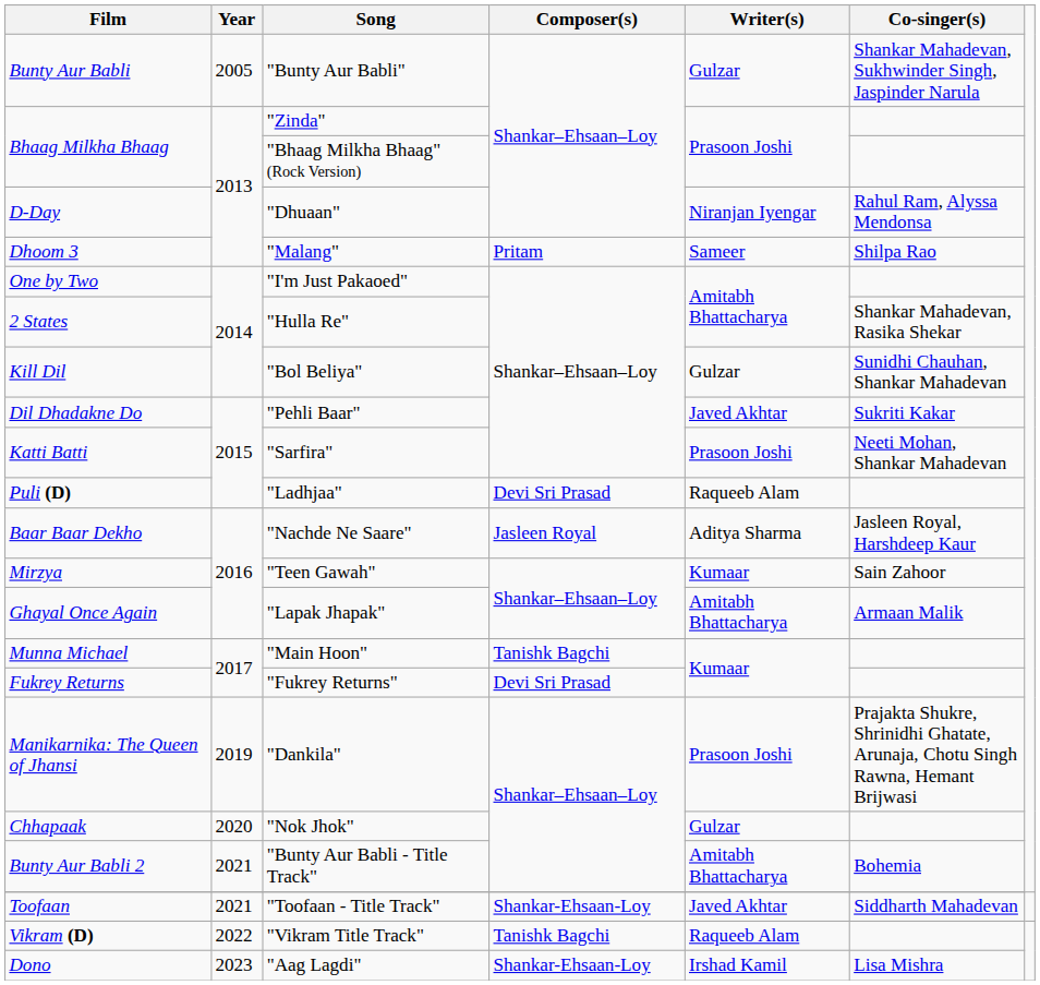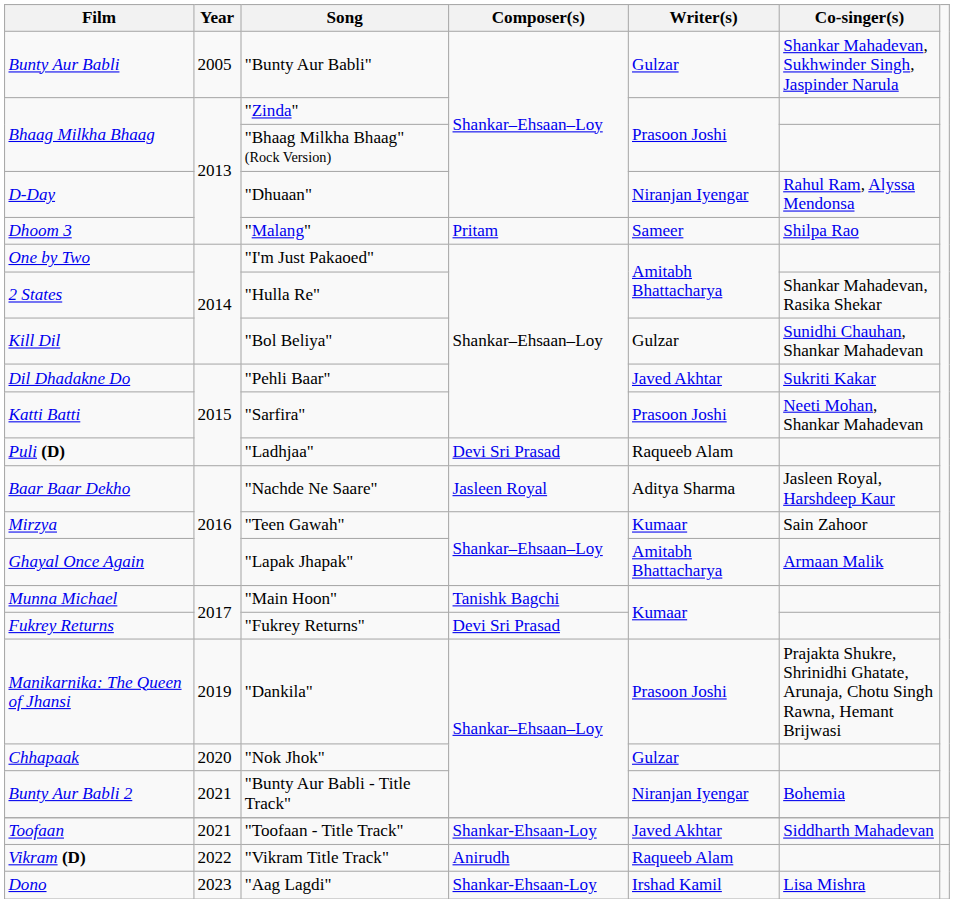 <table class="wikitable plainrowheaders" width="100%" textcolor:#000;">
 <tr>
 <th scope="col" width=20%><strong>Film</strong></th>
 <th scope="col" width=5%><strong>Year</strong></th>
 <th scope="col" width=22%><strong>Song</strong></th>
 <th scope="col" width=19%><strong>Composer(s)</strong></th>
 <th scope="col" width=16%><strong>Writer(s)</strong></th>
 <th scope="col" width=17%><strong>Co-singer(s)</strong></th>
 </tr>
 <tr>
 <td><em><a href='#'>Bunty Aur Babli</a></em></td>
 <td>2005</td>
 <td>"Bunty Aur Babli"</td>
 <td rowspan="4"><a href='#'>Shankar–Ehsaan–Loy</a></td>
 <td><a href='#'>Gulzar</a></td>
 <td><a href='#'>Shankar Mahadevan</a>, <a href='#'>Sukhwinder Singh</a>, <a href='#'>Jaspinder Narula</a></td>
 </tr>
 <tr>
 <td rowspan="2"><em><a href='#'>Bhaag Milkha Bhaag</a></em></td>
 <td rowspan="4">2013</td>
 <td>"<a href='#'>Zinda</a>"</td>
 <td rowspan="2"><a href='#'>Prasoon Joshi</a></td>
 <td></td>
 </tr>
 <tr>
 <td>"Bhaag Milkha Bhaag"<br><small>(Rock Version)</small></td>
 <td></td>
 </tr>
 <tr>
 <td><em><a href='#'>D-Day</a></em></td>
 <td>"Dhuaan"</td>
 <td><a href='#'>Niranjan Iyengar</a></td>
 <td><a href='#'>Rahul Ram</a>, <a href='#'>Alyssa Mendonsa</a></td>
 </tr>
 <tr>
 <td><em><a href='#'>Dhoom 3</a></em></td>
 <td>"<a href='#'>Malang</a>"</td>
 <td><a href='#'>Pritam</a></td>
 <td><a href='#'>Sameer</a></td>
 <td><a href='#'>Shilpa Rao</a></td>
 </tr>
 <tr>
 <td><em><a href='#'>One by Two</a></em></td>
 <td rowspan="3">2014</td>
 <td>"I'm Just Pakaoed"</td>
 <td rowspan="5">Shankar–Ehsaan–Loy</td>
 <td rowspan="2"><a href='#'>Amitabh Bhattacharya</a></td>
 <td></td>
 </tr>
 <tr>
 <td><em><a href='#'>2 States</a></em></td>
 <td>"Hulla Re"</td>
 <td>Shankar Mahadevan, Rasika Shekar</td>
 </tr>
 <tr>
 <td><em><a href='#'>Kill Dil</a></em></td>
 <td>"Bol Beliya"</td>
 <td>Gulzar</td>
 <td><a href='#'>Sunidhi Chauhan</a>, Shankar Mahadevan</td>
 </tr>
 <tr>
 <td><em><a href='#'>Dil Dhadakne Do</a></em></td>
 <td rowspan=3>2015</td>
 <td>"Pehli Baar"</td>
 <td><a href='#'>Javed Akhtar</a></td>
 <td><a href='#'>Sukriti Kakar</a></td>
 </tr>
 <tr>
 <td><em><a href='#'>Katti Batti</a></em></td>
 <td>"Sarfira"</td>
 <td><a href='#'>Prasoon Joshi</a></td>
 <td><a href='#'>Neeti Mohan</a>, Shankar Mahadevan</td>
 </tr>
 <tr>
 <td><em><a href='#'>Puli</a></em>  <strong>(D)</strong></td>
 <td>"Ladhjaa"</td>
 <td><a href='#'>Devi Sri Prasad</a></td>
 <td>Raqueeb Alam</td>
 <td></td>
 </tr>
 <tr>
 <td><em><a href='#'>Baar Baar Dekho</a></em></td>
 <td rowspan="3">2016</td>
 <td>"Nachde Ne Saare"</td>
 <td><a href='#'>Jasleen Royal</a></td>
 <td>Aditya Sharma</td>
 <td>Jasleen Royal, <a href='#'>Harshdeep Kaur</a></td>
 </tr>
 <tr>
 <td><em><a href='#'>Mirzya</a></em></td>
 <td>"Teen Gawah"</td>
 <td rowspan=2><a href='#'>Shankar–Ehsaan–Loy</a></td>
 <td><a href='#'>Kumaar</a></td>
 <td>Sain Zahoor</td>
 </tr>
 <tr>
 <td><em><a href='#'>Ghayal Once Again</a></em></td>
 <td>"Lapak Jhapak"</td>
 <td><a href='#'>Amitabh Bhattacharya</a></td>
 <td><a href='#'>Armaan Malik</a></td>
 </tr>
 <tr>
 <td><em><a href='#'>Munna Michael</a></em></td>
 <td rowspan=2>2017</td>
 <td>"Main Hoon"</td>
 <td><a href='#'>Tanishk Bagchi</a></td>
 <td rowspan=2><a href='#'>Kumaar</a></td>
 <td></td>
 </tr>
 <tr>
 <td><em><a href='#'>Fukrey Returns</a></em></td>
 <td>"Fukrey Returns"</td>
 <td><a href='#'>Devi Sri Prasad</a></td>
 <td></td>
 </tr>
 <tr>
 <td><em><a href='#'>Manikarnika: The Queen of Jhansi</a></em></td>
 <td>2019</td>
 <td>"Dankila"</td>
 <td rowspan=3><a href='#'>Shankar–Ehsaan–Loy</a></td>
 <td><a href='#'>Prasoon Joshi</a></td>
 <td>Prajakta Shukre, Shrinidhi Ghatate, Arunaja, Chotu Singh Rawna, Hemant Brijwasi</td>
 </tr>
 <tr>
 <td><em><a href='#'>Chhapaak</a></em></td>
 <td>2020</td>
 <td>"Nok Jhok"</td>
 <td><a href='#'>Gulzar</a></td>
 <td></td>
 </tr>
 <tr>
 <td><em><a href='#'>Bunty Aur Babli 2</a></em></td>
 <td>2021</td>
 <td>"Bunty Aur Babli - Title Track"</td>
-<td><a href='#'>Amitabh Bhattacharya</a></td>
+<td><a href='#'>Niranjan Iyengar</a></td>
 <td><a href='#'>Bohemia</a></td>
 </tr>
 <tr>
 </tr>
 <tr>
 <td><em><a href='#'>Toofaan</a></em></td>
 <td>2021</td>
 <td>"Toofaan - Title Track"</td>
 <td><a href='#'>Shankar-Ehsaan-Loy</a></td>
 <td><a href='#'>Javed Akhtar</a></td>
 <td><a href='#'>Siddharth Mahadevan</a></td>
 <td></td>
 </tr>
 <tr>
 <td><em><a href='#'>Vikram</a></em>  <strong>(D)</strong></td>
 <td>2022</td>
 <td>"Vikram Title Track"</td>
-<td><a href='#'>Tanishk Bagchi</a></td>
+<td><a href='#'>Anirudh</a></td>
 <td><a href='#'>Raqueeb Alam</a></td>
 <td></td>
 </tr>
 <tr>
 <td><em><a href='#'>Dono</a></em></td>
 <td>2023</td>
 <td>"Aag Lagdi"</td>
 <td><a href='#'>Shankar-Ehsaan-Loy</a></td>
 <td><a href='#'>Irshad Kamil</a></td>
 <td><a href='#'>Lisa Mishra</a></td>
 </tr>
 </table>
